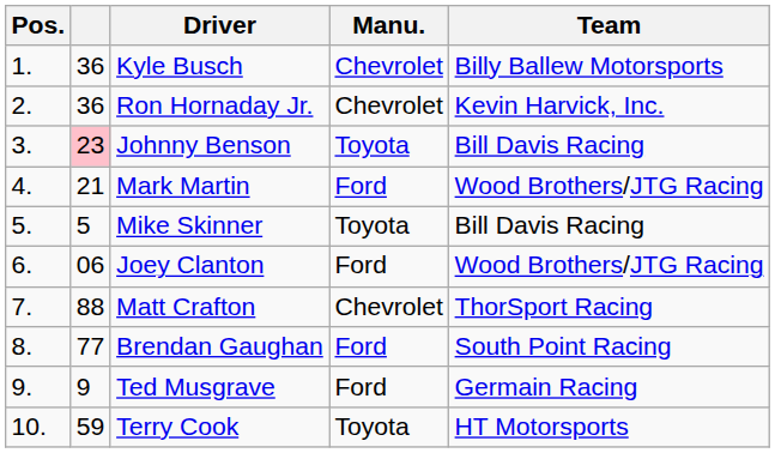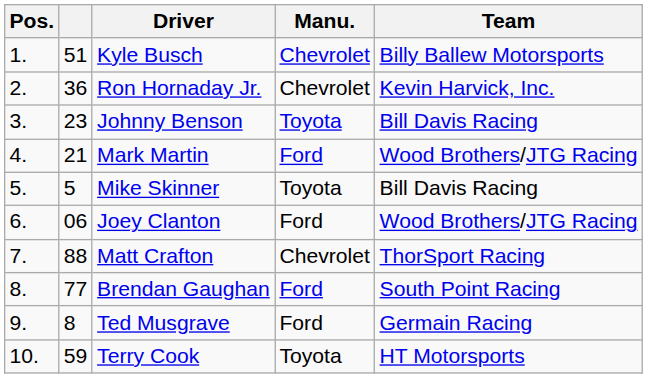 <table class="wikitable">
 <tr>
 <th>Pos.</th>
 <th></th>
 <th>Driver</th>
 <th>Manu.</th>
 <th>Team</th>
 </tr>
 <tr>
 <td>1.</td>
-<td>36</td>
+<td>51</td>
 <td><a href='#'>Kyle Busch</a></td>
 <td><a href='#'>Chevrolet</a></td>
 <td><a href='#'>Billy Ballew Motorsports</a></td>
 </tr>
 <tr>
 <td>2.</td>
 <td>36</td>
 <td><a href='#'>Ron Hornaday Jr.</a></td>
 <td>Chevrolet</td>
 <td><a href='#'>Kevin Harvick, Inc.</a></td>
 </tr>
 <tr>
 <td>3.</td>
-<td style="background: pink;">23</td>
+<td>23</td>
 <td><a href='#'>Johnny Benson</a></td>
 <td><a href='#'>Toyota</a></td>
 <td><a href='#'>Bill Davis Racing</a></td>
 </tr>
 <tr>
 <td>4.</td>
 <td>21</td>
 <td><a href='#'>Mark Martin</a></td>
 <td><a href='#'>Ford</a></td>
 <td><a href='#'>Wood Brothers</a>/<a href='#'>JTG Racing</a></td>
 </tr>
 <tr>
 <td>5.</td>
 <td>5</td>
 <td><a href='#'>Mike Skinner</a></td>
 <td>Toyota</td>
 <td>Bill Davis Racing</td>
 </tr>
 <tr>
 <td>6.</td>
 <td>06</td>
 <td><a href='#'>Joey Clanton</a></td>
 <td>Ford</td>
 <td><a href='#'>Wood Brothers</a>/<a href='#'>JTG Racing</a></td>
 </tr>
 <tr>
 <td>7.</td>
 <td>88</td>
 <td><a href='#'>Matt Crafton</a></td>
 <td>Chevrolet</td>
 <td><a href='#'>ThorSport Racing</a></td>
 </tr>
 <tr>
 <td>8.</td>
 <td>77</td>
 <td><a href='#'>Brendan Gaughan</a></td>
 <td><a href='#'>Ford</a></td>
 <td><a href='#'>South Point Racing</a></td>
 </tr>
 <tr>
 <td>9.</td>
-<td>9</td>
+<td>8</td>
 <td><a href='#'>Ted Musgrave</a></td>
 <td>Ford</td>
 <td><a href='#'>Germain Racing</a></td>
 </tr>
 <tr>
 <td>10.</td>
 <td>59</td>
 <td><a href='#'>Terry Cook</a></td>
 <td>Toyota</td>
 <td><a href='#'>HT Motorsports</a></td>
 </tr>
 </table>
